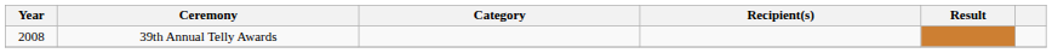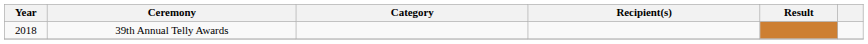 <table class="wikitable sortable plainrowheaders" style="width:100%;">
 <tr>
 <th scope="col" width="5%">Year</th>
 <th scope="col" width="29%">Ceremony</th>
 <th scope="col" width="27%">Category</th>
 <th scope="col" width="27%">Recipient(s)</th>
 <th scope="col" width="9%">Result</th>
 <th scope="col" width="3%" class="unsortable"></th>
 </tr>
 <tr>
-<td align="center">2008</td>
+<td align="center">2018</td>
 <td align="center">39th Annual Telly Awards</td>
 <td align="center"></td>
 <td align="center"></td>
 <td align="center" bgcolor="#CD7F32"></td>
 <td align="center"></td>
 </tr>
 <tr>
 </tr>
 </table>
